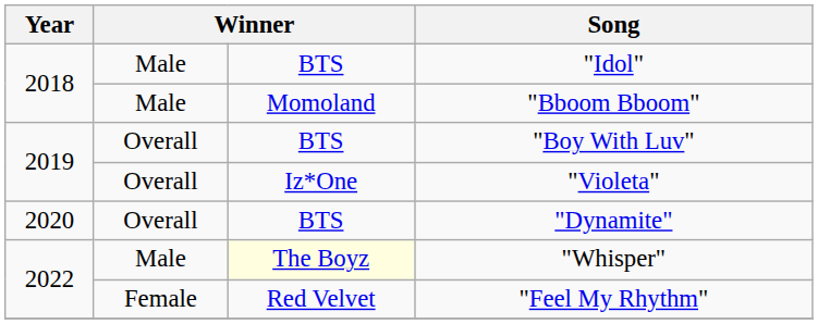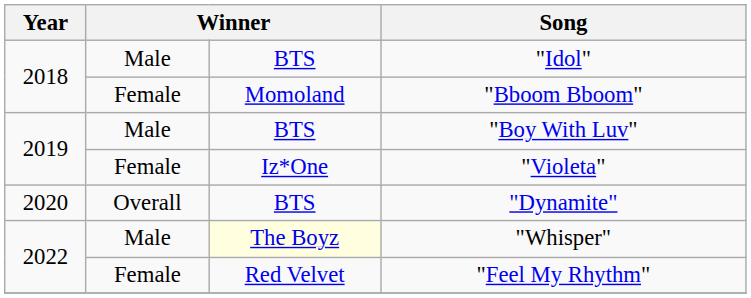 <table class="wikitable" style="text-align: center">
 <tr>
 <th width="50">Year</th>
 <th width="200" colspan="2">Winner</th>
 <th width="250">Song</th>
 </tr>
 <tr>
 <td rowspan=2>2018</td>
 <td>Male</td>
 <td><a href='#'>BTS</a></td>
 <td>"<a href='#'>Idol</a>"</td>
 </tr>
 <tr>
-<td>Male</td>
+<td>Female</td>
 <td><a href='#'>Momoland</a></td>
 <td>"<a href='#'>Bboom Bboom</a>"</td>
 </tr>
 <tr>
 <td rowspan=2>2019</td>
-<td>Overall</td>
+<td>Male</td>
 <td><a href='#'>BTS</a></td>
 <td>"<a href='#'>Boy With Luv</a>"</td>
 </tr>
 <tr>
-<td>Overall</td>
+<td>Female</td>
 <td><a href='#'>Iz*One</a></td>
 <td>"<a href='#'>Violeta</a>"</td>
 </tr>
 <tr>
 <td>2020</td>
 <td>Overall</td>
 <td><a href='#'>BTS</a></td>
 <td><a href='#'>"Dynamite"</a></td>
 </tr>
 <tr>
 <td rowspan=2>2022</td>
 <td>Male</td>
 <td style="background: lightyellow;"><a href='#'>The Boyz</a></td>
 <td>"Whisper"</td>
 </tr>
 <tr>
 <td>Female</td>
 <td><a href='#'>Red Velvet</a></td>
 <td>"<a href='#'>Feel My Rhythm</a>"</td>
 </tr>
 <tr>
 </tr>
 </table>
